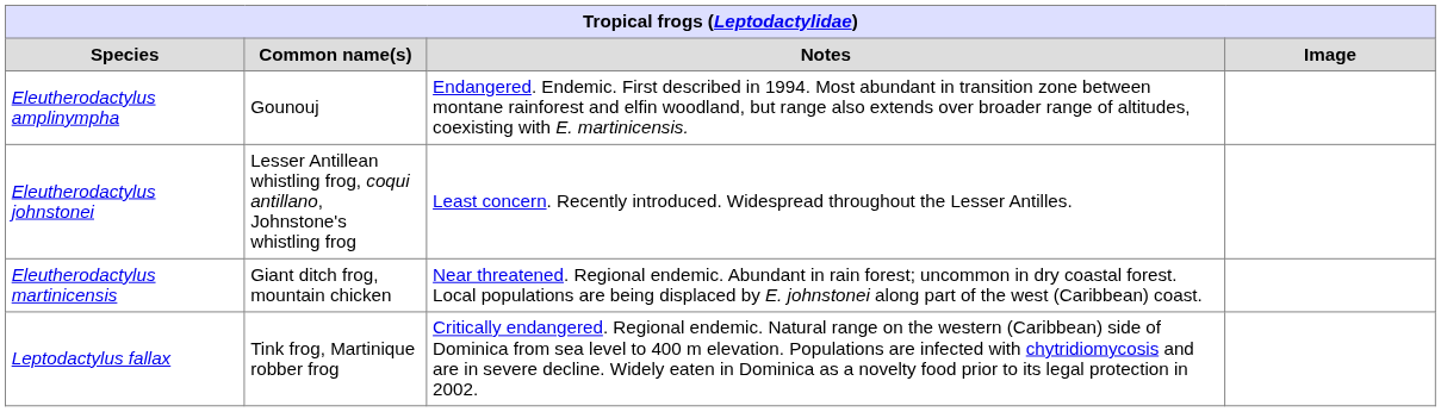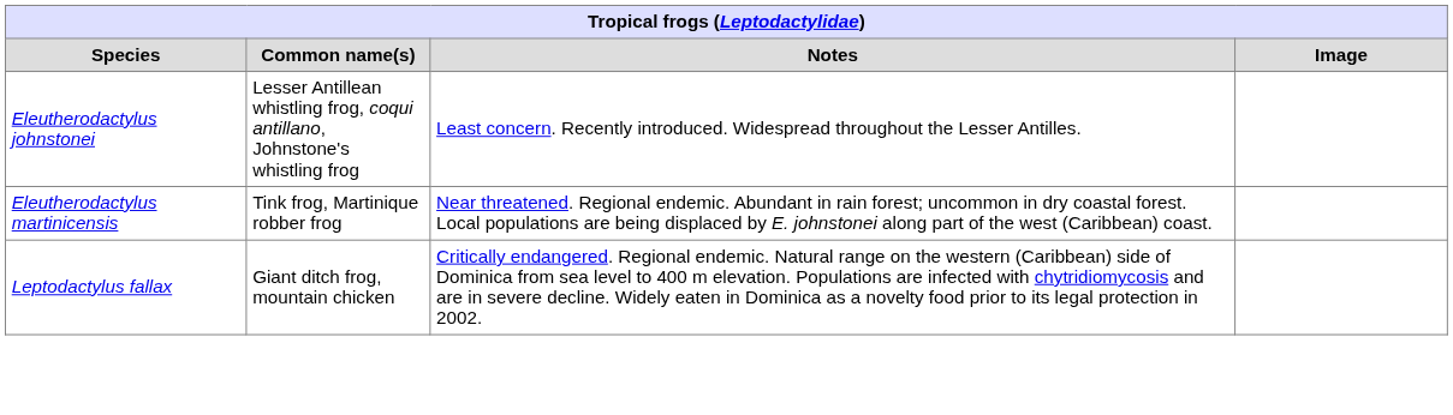 <table border=1 style="border-collapse:collapse;" cellpadding=5>
 <tr>
 <th colspan=4 bgcolor=#DDDFFF>Tropical frogs (<em><a href='#'>Leptodactylidae</a></em>)</th>
 </tr>
 <tr bgcolor=#DDDDDD align=center>
 <th width=200px>Species</th>
 <th width=150px>Common name(s)</th>
 <th>Notes</th>
 <th width=175px>Image</th>
 </tr>
 <tr>
-<td><em><a href='#'>Eleutherodactylus amplinympha</a></em></td>
-<td>Gounouj</td>
-<td><a href='#'>Endangered</a>.  Endemic.  First described in 1994.  Most abundant in transition zone between montane rainforest and elfin woodland, but range also extends over broader range of altitudes, coexisting with <em>E. martinicensis.</em></td>
-<td></td>
-</tr>
-<tr>
 <td><em><a href='#'>Eleutherodactylus johnstonei</a></em></td>
 <td>Lesser Antillean whistling frog, <em>coqui antillano</em>, Johnstone's whistling frog</td>
 <td><a href='#'>Least concern</a>.  Recently introduced.  Widespread throughout the Lesser Antilles.</td>
 <td></td>
 </tr>
 <tr>
 <td><em><a href='#'>Eleutherodactylus martinicensis</a></em></td>
-<td>Giant ditch frog, mountain chicken</td>
+<td>Tink frog, Martinique robber frog</td>
 <td><a href='#'>Near threatened</a>.  Regional endemic.  Abundant in rain forest; uncommon in dry coastal forest.  Local populations are being displaced by <em>E. johnstonei</em> along part of the west (Caribbean) coast.</td>
 <td></td>
 </tr>
 <tr>
 <td><em><a href='#'>Leptodactylus fallax</a></em></td>
-<td>Tink frog, Martinique robber frog</td>
+<td>Giant ditch frog, mountain chicken</td>
 <td><a href='#'>Critically endangered</a>.  Regional endemic.  Natural range on the western (Caribbean) side of Dominica from sea level to 400 m elevation.  Populations are infected with <a href='#'>chytridiomycosis</a> and are in severe decline.  Widely eaten in Dominica as a novelty food prior to its legal protection in 2002.</td>
 <td></td>
 </tr>
 </table>
